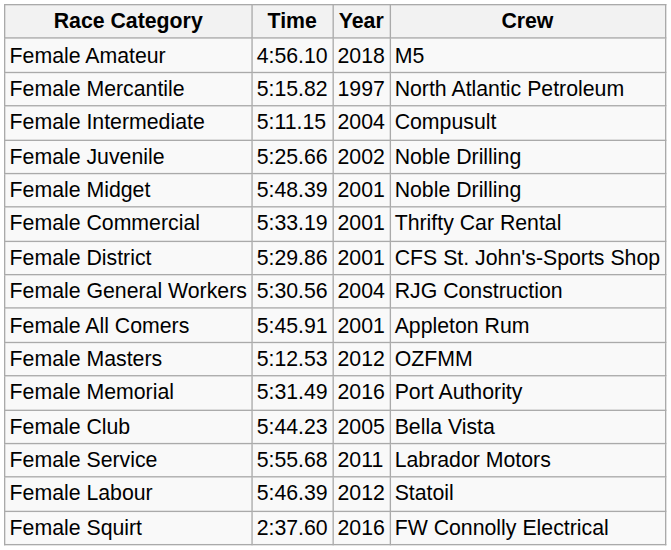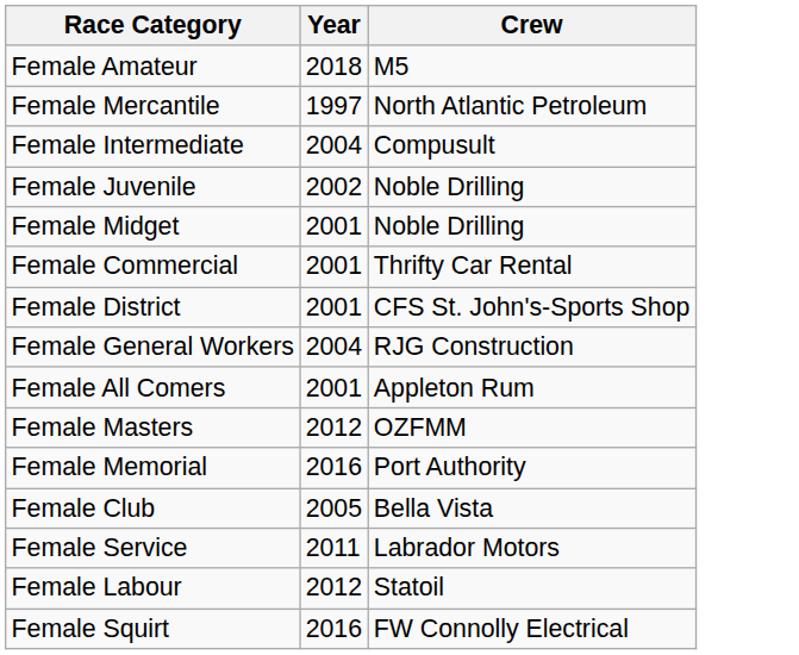 <table class="wikitable">
 <tr>
 <th>Race Category</th>
-<th>Time</th>
 <th>Year</th>
 <th>Crew</th>
 </tr>
 <tr>
 <td>Female Amateur</td>
-<td>4:56.10</td>
 <td>2018</td>
 <td>M5</td>
 </tr>
 <tr>
 <td>Female Mercantile</td>
-<td>5:15.82</td>
 <td>1997</td>
 <td>North Atlantic Petroleum</td>
 </tr>
 <tr>
 <td>Female Intermediate</td>
-<td>5:11.15</td>
 <td>2004</td>
 <td>Compusult</td>
 </tr>
 <tr>
 <td>Female Juvenile</td>
-<td>5:25.66</td>
 <td>2002</td>
 <td>Noble Drilling</td>
 </tr>
 <tr>
 <td>Female Midget</td>
-<td>5:48.39</td>
 <td>2001</td>
 <td>Noble Drilling</td>
 </tr>
 <tr>
 <td>Female Commercial</td>
-<td>5:33.19</td>
 <td>2001</td>
 <td>Thrifty Car Rental</td>
 </tr>
 <tr>
 <td>Female District</td>
-<td>5:29.86</td>
 <td>2001</td>
 <td>CFS St. John's-Sports Shop</td>
 </tr>
 <tr>
 <td>Female General Workers</td>
-<td>5:30.56</td>
 <td>2004</td>
 <td>RJG Construction</td>
 </tr>
 <tr>
 <td>Female All Comers</td>
-<td>5:45.91</td>
 <td>2001</td>
 <td>Appleton Rum</td>
 </tr>
 <tr>
 <td>Female Masters</td>
-<td>5:12.53</td>
 <td>2012</td>
 <td>OZFMM</td>
 </tr>
 <tr>
 <td>Female Memorial</td>
-<td>5:31.49</td>
 <td>2016</td>
 <td>Port Authority</td>
 </tr>
 <tr>
 <td>Female Club</td>
-<td>5:44.23</td>
 <td>2005</td>
 <td>Bella Vista</td>
 </tr>
 <tr>
 <td>Female Service</td>
-<td>5:55.68</td>
 <td>2011</td>
 <td>Labrador Motors</td>
 </tr>
 <tr>
 <td>Female Labour</td>
-<td>5:46.39</td>
 <td>2012</td>
 <td>Statoil</td>
 </tr>
 <tr>
 <td>Female Squirt</td>
-<td>2:37.60</td>
 <td>2016</td>
 <td>FW Connolly Electrical</td>
 </tr>
 </table>
